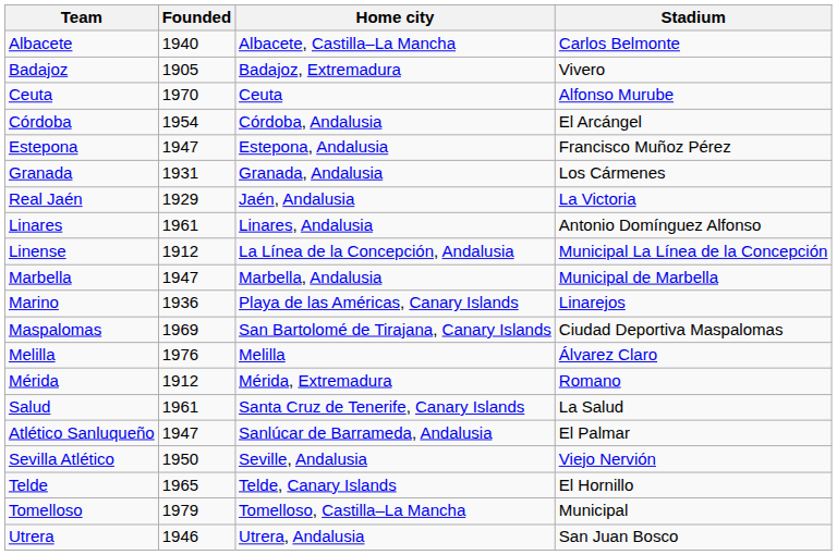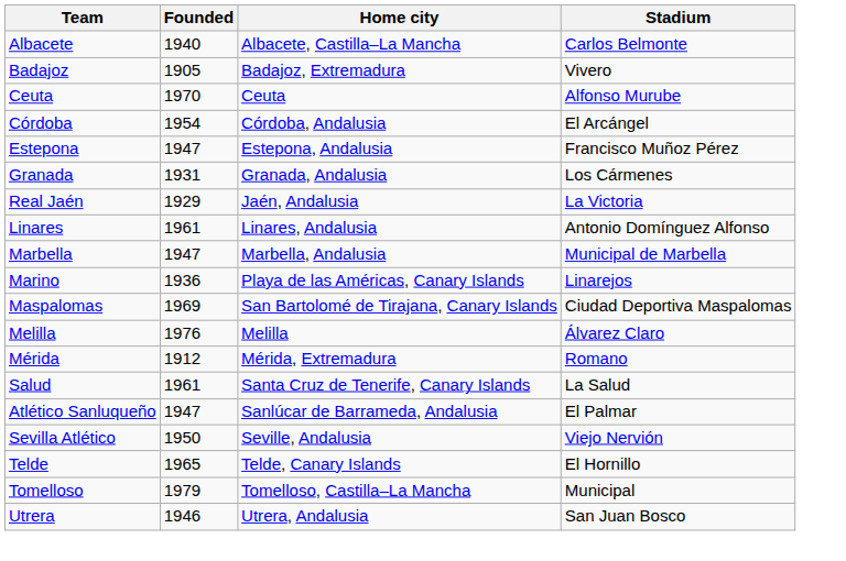 <table class="wikitable sortable">
 <tr>
 <th>Team</th>
 <th>Founded</th>
 <th>Home city</th>
 <th>Stadium</th>
 </tr>
 <tr>
 <td><a href='#'>Albacete</a></td>
 <td>1940</td>
 <td><a href='#'>Albacete</a>, <a href='#'>Castilla–La Mancha</a></td>
 <td><a href='#'>Carlos Belmonte</a></td>
 </tr>
 <tr>
 <td><a href='#'>Badajoz</a></td>
 <td>1905</td>
 <td><a href='#'>Badajoz</a>, <a href='#'>Extremadura</a></td>
 <td>Vivero</td>
 </tr>
 <tr>
 <td><a href='#'>Ceuta</a></td>
 <td>1970</td>
 <td><a href='#'>Ceuta</a></td>
 <td><a href='#'>Alfonso Murube</a></td>
 </tr>
 <tr>
 <td><a href='#'>Córdoba</a></td>
 <td>1954</td>
 <td><a href='#'>Córdoba</a>, <a href='#'>Andalusia</a></td>
 <td>El Arcángel</td>
 </tr>
 <tr>
 <td><a href='#'>Estepona</a></td>
 <td>1947</td>
 <td><a href='#'>Estepona</a>, <a href='#'>Andalusia</a></td>
 <td>Francisco Muñoz Pérez</td>
 </tr>
 <tr>
 <td><a href='#'>Granada</a></td>
 <td>1931</td>
 <td><a href='#'>Granada</a>, <a href='#'>Andalusia</a></td>
 <td>Los Cármenes</td>
 </tr>
 <tr>
 <td><a href='#'>Real Jaén</a></td>
 <td>1929</td>
 <td><a href='#'>Jaén</a>, <a href='#'>Andalusia</a></td>
 <td><a href='#'>La Victoria</a></td>
 </tr>
 <tr>
 <td><a href='#'>Linares</a></td>
 <td>1961</td>
 <td><a href='#'>Linares</a>, <a href='#'>Andalusia</a></td>
 <td>Antonio Domínguez Alfonso</td>
-</tr>
-<tr>
-<td><a href='#'>Linense</a></td>
-<td>1912</td>
-<td><a href='#'>La Línea de la Concepción</a>, <a href='#'>Andalusia</a></td>
-<td><a href='#'>Municipal La Línea de la Concepción</a></td>
 </tr>
 <tr>
 <td><a href='#'>Marbella</a></td>
 <td>1947</td>
 <td><a href='#'>Marbella</a>, <a href='#'>Andalusia</a></td>
 <td><a href='#'>Municipal de Marbella</a></td>
 </tr>
 <tr>
 <td><a href='#'>Marino</a></td>
 <td>1936</td>
 <td><a href='#'>Playa de las Américas</a>, <a href='#'>Canary Islands</a></td>
 <td><a href='#'>Linarejos</a></td>
 </tr>
 <tr>
 <td><a href='#'>Maspalomas</a></td>
 <td>1969</td>
 <td><a href='#'>San Bartolomé de Tirajana</a>, <a href='#'>Canary Islands</a></td>
 <td>Ciudad Deportiva Maspalomas</td>
 </tr>
 <tr>
 <td><a href='#'>Melilla</a></td>
 <td>1976</td>
 <td><a href='#'>Melilla</a></td>
 <td><a href='#'>Álvarez Claro</a></td>
 </tr>
 <tr>
 <td><a href='#'>Mérida</a></td>
 <td>1912</td>
 <td><a href='#'>Mérida</a>, <a href='#'>Extremadura</a></td>
 <td><a href='#'>Romano</a></td>
 </tr>
 <tr>
 <td><a href='#'>Salud</a></td>
 <td>1961</td>
 <td><a href='#'>Santa Cruz de Tenerife</a>, <a href='#'>Canary Islands</a></td>
 <td>La Salud</td>
 </tr>
 <tr>
 <td><a href='#'>Atlético Sanluqueño</a></td>
 <td>1947</td>
 <td><a href='#'>Sanlúcar de Barrameda</a>, <a href='#'>Andalusia</a></td>
 <td>El Palmar</td>
 </tr>
 <tr>
 <td><a href='#'>Sevilla Atlético</a></td>
 <td>1950</td>
 <td><a href='#'>Seville</a>, <a href='#'>Andalusia</a></td>
 <td><a href='#'>Viejo Nervión</a></td>
 </tr>
 <tr>
 <td><a href='#'>Telde</a></td>
 <td>1965</td>
 <td><a href='#'>Telde</a>, <a href='#'>Canary Islands</a></td>
 <td>El Hornillo</td>
 </tr>
 <tr>
 <td><a href='#'>Tomelloso</a></td>
 <td>1979</td>
 <td><a href='#'>Tomelloso</a>, <a href='#'>Castilla–La Mancha</a></td>
 <td>Municipal</td>
 </tr>
 <tr>
 <td><a href='#'>Utrera</a></td>
 <td>1946</td>
 <td><a href='#'>Utrera</a>, <a href='#'>Andalusia</a></td>
 <td>San Juan Bosco</td>
 </tr>
 </table>
